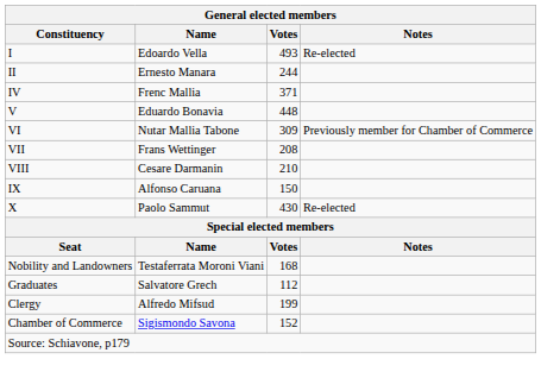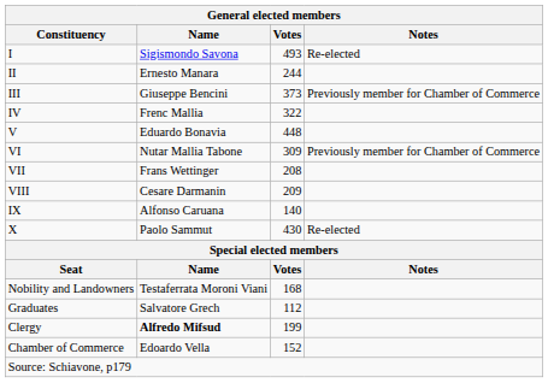 <table class=wikitable style=text-align:left>
 <tr>
 <th colspan=4>General elected members</th>
 </tr>
 <tr>
 <th>Constituency</th>
 <th>Name</th>
 <th>Votes</th>
 <th>Notes</th>
 </tr>
 <tr>
 <td>I</td>
-<td>Edoardo Vella</td>
+<td><a href='#'>Sigismondo Savona</a></td>
 <td align=right>493</td>
 <td>Re-elected</td>
 </tr>
 <tr>
 <td>II</td>
 <td>Ernesto Manara</td>
 <td align=right>244</td>
 <td></td>
 </tr>
 <tr>
+<td>III</td>
+<td>Giuseppe Bencini</td>
+<td align=right>373</td>
+<td>Previously member for Chamber of Commerce</td>
+</tr>
+<tr>
 <td>IV</td>
 <td>Frenc Mallia</td>
-<td align=right>371</td>
+<td align=right>322</td>
 <td></td>
 </tr>
 <tr>
 <td>V</td>
 <td>Eduardo Bonavia</td>
 <td align=right>448</td>
 <td></td>
 </tr>
 <tr>
 <td>VI</td>
 <td>Nutar Mallia Tabone</td>
 <td align=right>309</td>
 <td>Previously member for Chamber of Commerce</td>
 </tr>
 <tr>
 <td>VII</td>
 <td>Frans Wettinger</td>
 <td align=right>208</td>
 <td></td>
 </tr>
 <tr>
 <td>VIII</td>
 <td>Cesare Darmanin</td>
-<td align=right>210</td>
+<td align=right>209</td>
 <td></td>
 </tr>
 <tr>
 <td>IX</td>
 <td>Alfonso Caruana</td>
-<td align=right>150</td>
+<td align=right>140</td>
 <td></td>
 </tr>
 <tr>
 <td>X</td>
 <td>Paolo Sammut</td>
 <td align=right>430</td>
 <td>Re-elected</td>
 </tr>
 <tr>
 <th colspan=4>Special elected members</th>
 </tr>
 <tr>
 <th>Seat</th>
 <th>Name</th>
 <th>Votes</th>
 <th>Notes</th>
 </tr>
 <tr>
 <td>Nobility and Landowners</td>
 <td>Testaferrata Moroni Viani</td>
 <td align=right>168</td>
 <td></td>
 </tr>
 <tr>
 <td>Graduates</td>
 <td>Salvatore Grech</td>
 <td align=right>112</td>
 <td></td>
 </tr>
 <tr>
 <td>Clergy</td>
-<td>Alfredo Mifsud</td>
+<td><strong>Alfredo Mifsud</strong></td>
 <td align=right>199</td>
 <td></td>
 </tr>
 <tr>
 <td>Chamber of Commerce</td>
-<td><a href='#'>Sigismondo Savona</a></td>
+<td>Edoardo Vella</td>
 <td align=right>152</td>
 <td></td>
 </tr>
 <tr>
 <td colspan=4>Source: Schiavone, p179</td>
 </tr>
 </table>
